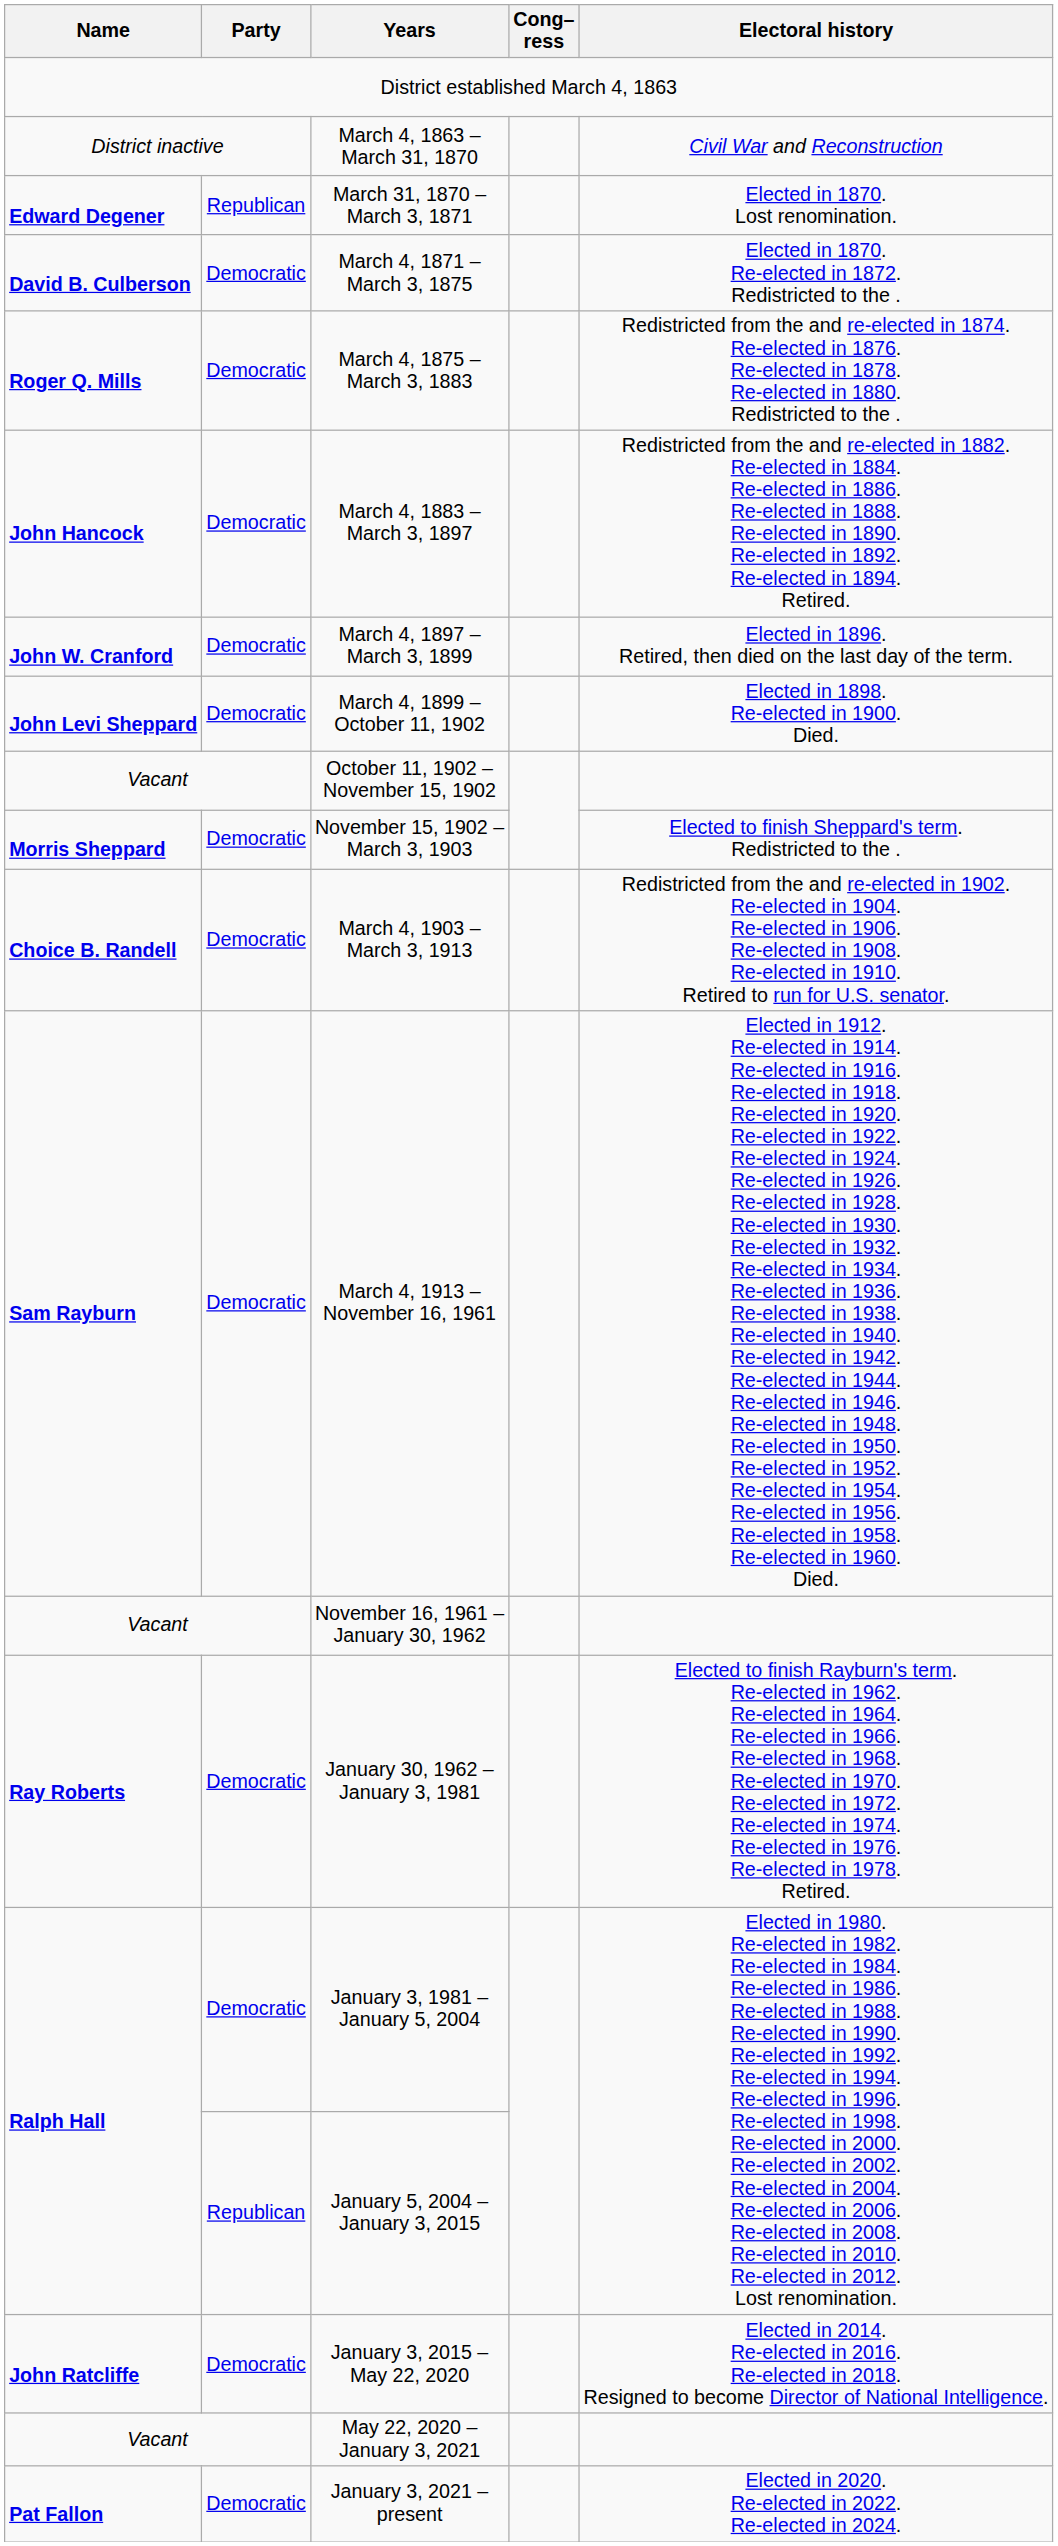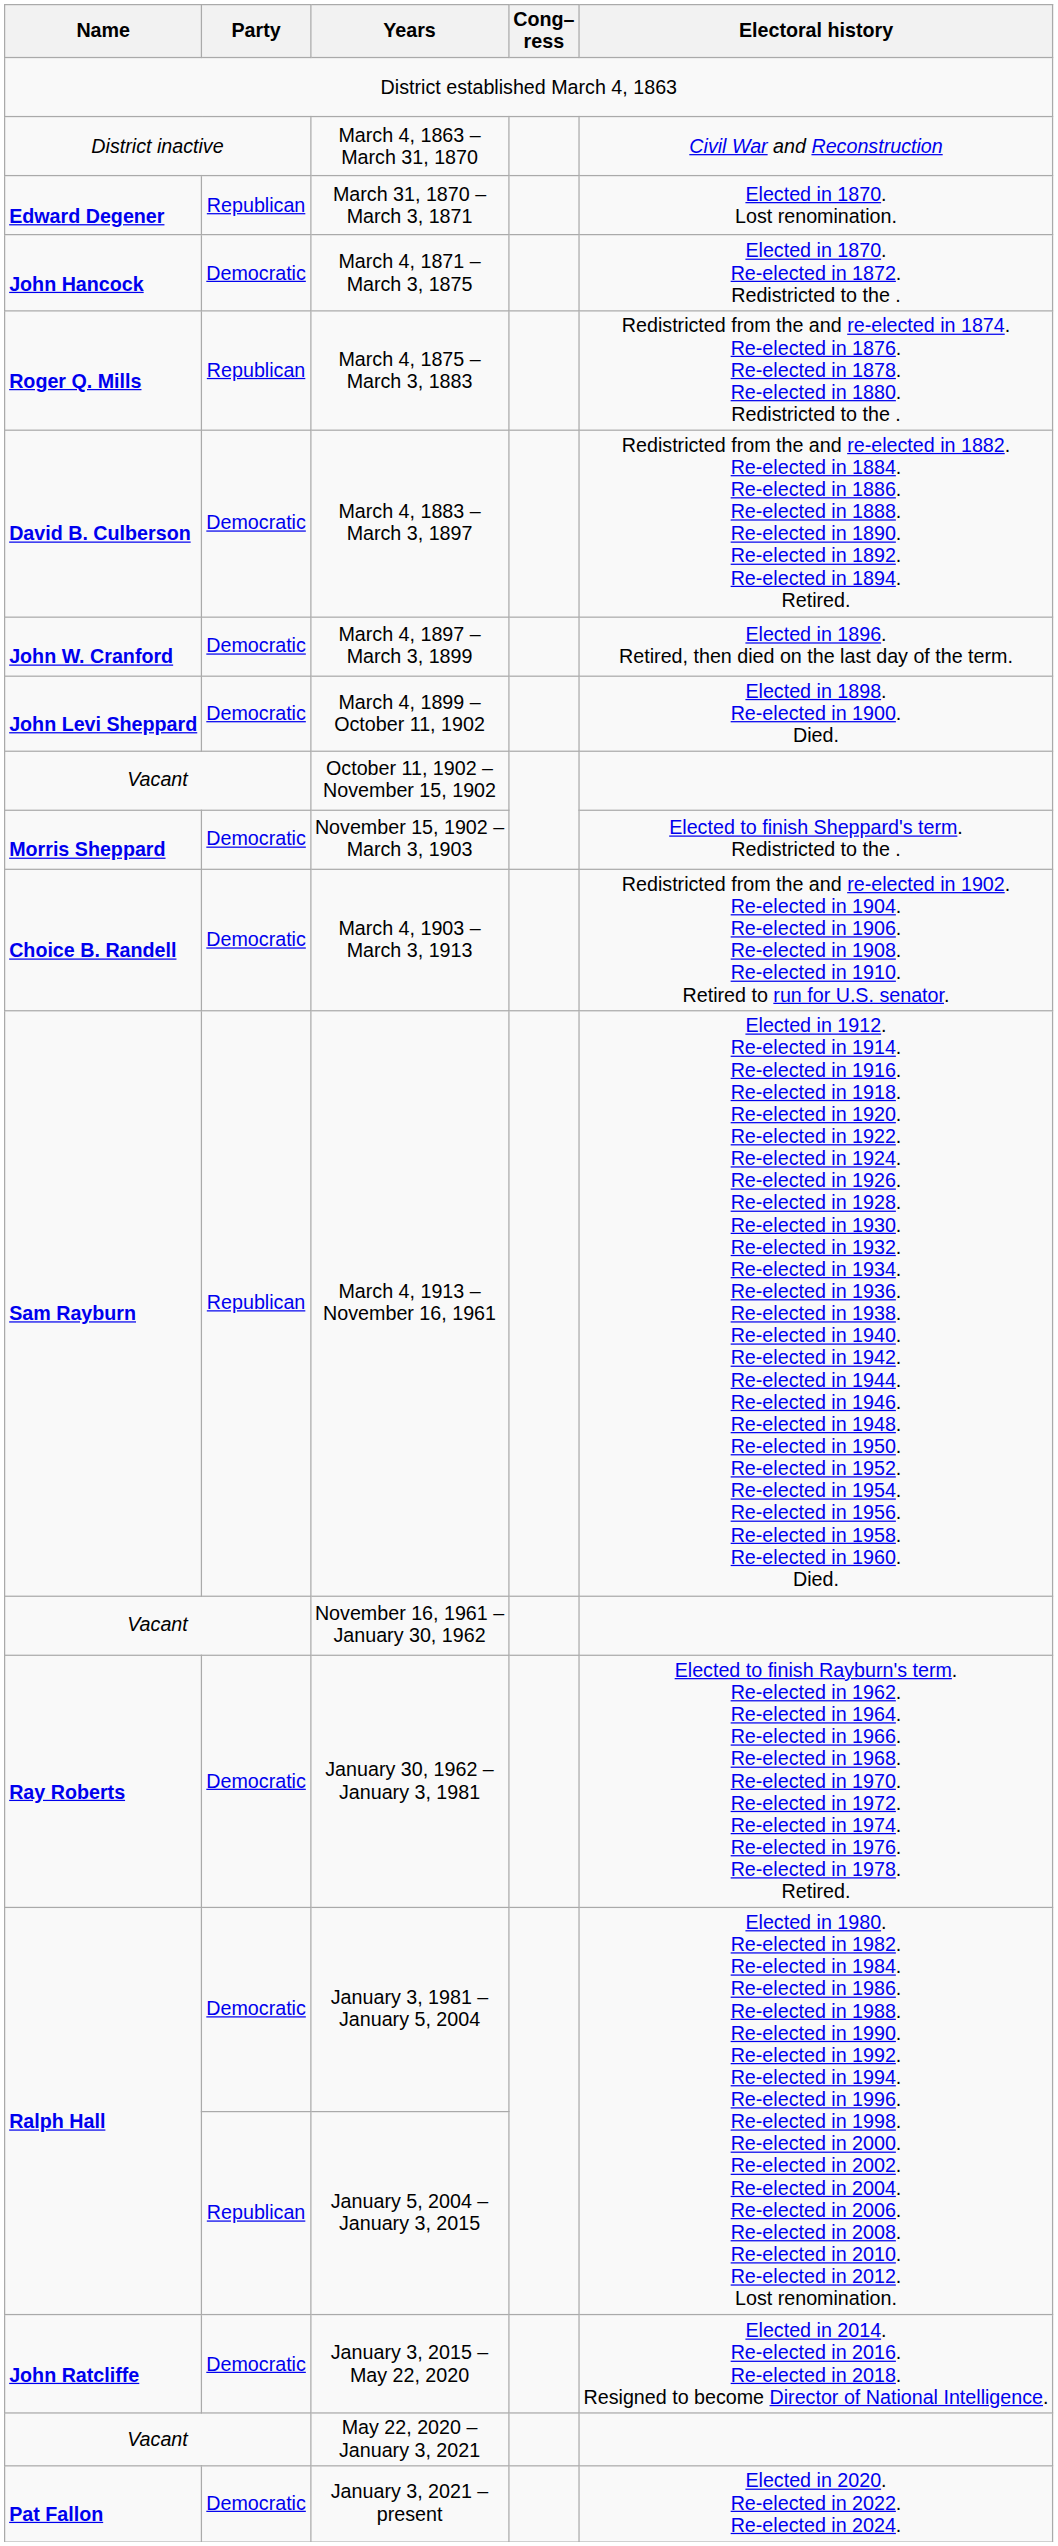 <table class=wikitable style="text-align:center">
 <tr>
 <th>Name</th>
 <th>Party</th>
 <th>Years</th>
 <th>Cong–<br>ress</th>
 <th>Electoral history</th>
 </tr>
 <tr style="height:3em">
 <td colspan=6>District established March 4, 1863</td>
 </tr>
 <tr style="height:3em">
 <td colspan=2><em>District inactive</em></td>
 <td nowrap>March 4, 1863 –<br>March 31, 1870</td>
 <td></td>
 <td colspan=2><em><a href='#'>Civil War</a> and <a href='#'>Reconstruction</a></em></td>
 </tr>
 <tr style="height:3em">
 <td align=left><br><strong><a href='#'>Edward Degener</a></strong><br></td>
 <td><a href='#'>Republican</a></td>
 <td nowrap>March 31, 1870 –<br>March 3, 1871</td>
 <td></td>
 <td><a href='#'>Elected in 1870</a>.<br>Lost renomination.</td>
 </tr>
 <tr style="height:3em">
-<td align=left><br><strong><a href='#'>David B. Culberson</a></strong><br></td>
+<td align=left><br><strong><a href='#'>John Hancock</a></strong><br></td>
 <td><a href='#'>Democratic</a></td>
 <td nowrap>March 4, 1871 –<br>March 3, 1875</td>
 <td></td>
 <td><a href='#'>Elected in 1870</a>.<br><a href='#'>Re-elected in 1872</a>.<br>Redistricted to the .</td>
 </tr>
 <tr style="height:3em">
 <td align=left><br><strong><a href='#'>Roger Q. Mills</a></strong><br></td>
-<td><a href='#'>Democratic</a></td>
+<td><a href='#'>Republican</a></td>
 <td nowrap>March 4, 1875 –<br>March 3, 1883</td>
 <td></td>
 <td>Redistricted from the  and <a href='#'>re-elected in 1874</a>.<br><a href='#'>Re-elected in 1876</a>.<br><a href='#'>Re-elected in 1878</a>.<br><a href='#'>Re-elected in 1880</a>.<br>Redistricted to the .</td>
 </tr>
 <tr style="height:3em">
-<td align=left><br><strong><a href='#'>John Hancock</a></strong><br></td>
+<td align=left><br><strong><a href='#'>David B. Culberson</a></strong><br></td>
 <td><a href='#'>Democratic</a></td>
 <td nowrap>March 4, 1883 –<br>March 3, 1897</td>
 <td></td>
 <td>Redistricted from the  and <a href='#'>re-elected in 1882</a>.<br><a href='#'>Re-elected in 1884</a>.<br><a href='#'>Re-elected in 1886</a>.<br><a href='#'>Re-elected in 1888</a>.<br><a href='#'>Re-elected in 1890</a>.<br><a href='#'>Re-elected in 1892</a>.<br><a href='#'>Re-elected in 1894</a>.<br>Retired.</td>
 </tr>
 <tr style="height:3em">
 <td align=left><br><strong><a href='#'>John W. Cranford</a></strong><br></td>
 <td><a href='#'>Democratic</a></td>
 <td nowrap>March 4, 1897 –<br>March 3, 1899</td>
 <td></td>
 <td><a href='#'>Elected in 1896</a>.<br>Retired, then died on the last day of the term.</td>
 </tr>
 <tr style="height:3em">
 <td align=left><br><strong><a href='#'>John Levi Sheppard</a></strong><br></td>
 <td><a href='#'>Democratic</a></td>
 <td nowrap>March 4, 1899 –<br>October 11, 1902</td>
 <td></td>
 <td><a href='#'>Elected in 1898</a>.<br><a href='#'>Re-elected in 1900</a>.<br>Died.</td>
 </tr>
 <tr style="height:3em">
 <td colspan=2><em>Vacant</em></td>
 <td nowrap>October 11, 1902 –<br>November 15, 1902</td>
 <td rowspan=2></td>
 <td></td>
 </tr>
 <tr style="height:3em">
 <td align=left><br><strong><a href='#'>Morris Sheppard</a></strong><br></td>
 <td><a href='#'>Democratic</a></td>
 <td nowrap>November 15, 1902 –<br>March 3, 1903</td>
 <td><a href='#'>Elected to finish Sheppard's term</a>.<br>Redistricted to the .</td>
 </tr>
 <tr style="height:3em">
 <td align=left><br><strong><a href='#'>Choice B. Randell</a></strong><br></td>
 <td><a href='#'>Democratic</a></td>
 <td nowrap>March 4, 1903 –<br>March 3, 1913</td>
 <td></td>
 <td>Redistricted from the  and <a href='#'>re-elected in 1902</a>.<br><a href='#'>Re-elected in 1904</a>.<br><a href='#'>Re-elected in 1906</a>.<br><a href='#'>Re-elected in 1908</a>.<br><a href='#'>Re-elected in 1910</a>.<br>Retired to <a href='#'>run for U.S. senator</a>.</td>
 </tr>
 <tr style="height:3em">
 <td align=left><br><strong><a href='#'>Sam Rayburn</a></strong><br></td>
-<td><a href='#'>Democratic</a></td>
+<td><a href='#'>Republican</a></td>
 <td nowrap>March 4, 1913 –<br>November 16, 1961</td>
 <td></td>
 <td><a href='#'>Elected in 1912</a>.<br><a href='#'>Re-elected in 1914</a>.<br><a href='#'>Re-elected in 1916</a>.<br><a href='#'>Re-elected in 1918</a>.<br><a href='#'>Re-elected in 1920</a>.<br><a href='#'>Re-elected in 1922</a>.<br><a href='#'>Re-elected in 1924</a>.<br><a href='#'>Re-elected in 1926</a>.<br><a href='#'>Re-elected in 1928</a>.<br><a href='#'>Re-elected in 1930</a>.<br><a href='#'>Re-elected in 1932</a>.<br><a href='#'>Re-elected in 1934</a>.<br><a href='#'>Re-elected in 1936</a>.<br><a href='#'>Re-elected in 1938</a>.<br><a href='#'>Re-elected in 1940</a>.<br><a href='#'>Re-elected in 1942</a>.<br><a href='#'>Re-elected in 1944</a>.<br><a href='#'>Re-elected in 1946</a>.<br><a href='#'>Re-elected in 1948</a>.<br><a href='#'>Re-elected in 1950</a>.<br><a href='#'>Re-elected in 1952</a>.<br><a href='#'>Re-elected in 1954</a>.<br><a href='#'>Re-elected in 1956</a>.<br><a href='#'>Re-elected in 1958</a>.<br><a href='#'>Re-elected in 1960</a>.<br>Died.</td>
 </tr>
 <tr style="height:3em">
 <td colspan=2><em>Vacant</em></td>
 <td nowrap>November 16, 1961 –<br>January 30, 1962</td>
 <td></td>
 <td></td>
 </tr>
 <tr style="height:3em">
 <td align=left><br><strong><a href='#'>Ray Roberts</a></strong><br></td>
 <td><a href='#'>Democratic</a></td>
 <td nowrap>January 30, 1962 –<br>January 3, 1981</td>
 <td></td>
 <td><a href='#'>Elected to finish Rayburn's term</a>.<br><a href='#'>Re-elected in 1962</a>.<br><a href='#'>Re-elected in 1964</a>.<br><a href='#'>Re-elected in 1966</a>.<br><a href='#'>Re-elected in 1968</a>.<br><a href='#'>Re-elected in 1970</a>.<br><a href='#'>Re-elected in 1972</a>.<br><a href='#'>Re-elected in 1974</a>.<br><a href='#'>Re-elected in 1976</a>.<br><a href='#'>Re-elected in 1978</a>.<br>Retired.</td>
 </tr>
 <tr style="height:3em">
 <td rowspan=2 align=left><br><strong><a href='#'>Ralph Hall</a></strong><br></td>
 <td><a href='#'>Democratic</a></td>
 <td nowrap>January 3, 1981 –<br>January 5, 2004</td>
 <td rowspan=2></td>
 <td rowspan=2><a href='#'>Elected in 1980</a>.<br><a href='#'>Re-elected in 1982</a>.<br><a href='#'>Re-elected in 1984</a>.<br><a href='#'>Re-elected in 1986</a>.<br><a href='#'>Re-elected in 1988</a>.<br><a href='#'>Re-elected in 1990</a>.<br><a href='#'>Re-elected in 1992</a>.<br><a href='#'>Re-elected in 1994</a>.<br><a href='#'>Re-elected in 1996</a>.<br><a href='#'>Re-elected in 1998</a>.<br><a href='#'>Re-elected in 2000</a>.<br><a href='#'>Re-elected in 2002</a>.<br><a href='#'>Re-elected in 2004</a>.<br><a href='#'>Re-elected in 2006</a>.<br><a href='#'>Re-elected in 2008</a>.<br><a href='#'>Re-elected in 2010</a>.<br><a href='#'>Re-elected in 2012</a>.<br>Lost renomination.</td>
 </tr>
 <tr style="height:3em">
 <td><a href='#'>Republican</a></td>
 <td nowrap>January 5, 2004 –<br>January 3, 2015</td>
 </tr>
 <tr style="height:3em">
 <td align=left><br><strong><a href='#'>John Ratcliffe</a></strong><br></td>
 <td><a href='#'>Democratic</a></td>
 <td nowrap>January 3, 2015 –<br>May 22, 2020</td>
 <td></td>
 <td><a href='#'>Elected in 2014</a>.<br><a href='#'>Re-elected in 2016</a>.<br><a href='#'>Re-elected in 2018</a>.<br>Resigned to become <a href='#'>Director of National Intelligence</a>.</td>
 </tr>
 <tr>
 <td colspan=2><em>Vacant</em></td>
 <td nowrap>May 22, 2020 –<br>January 3, 2021</td>
 <td></td>
 <td></td>
 </tr>
 <tr>
 <td align=left><br><strong><a href='#'>Pat Fallon</a></strong><br></td>
 <td><a href='#'>Democratic</a></td>
 <td>January 3, 2021 –<br>present</td>
 <td></td>
 <td><a href='#'>Elected in 2020</a>.<br><a href='#'>Re-elected in 2022</a>.<br><a href='#'>Re-elected in 2024</a>.</td>
 </tr>
 </table>
